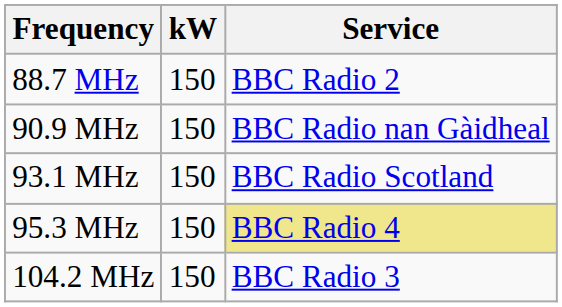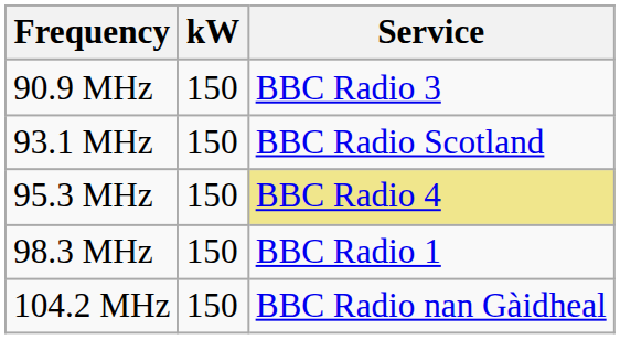 <table class="wikitable sortable">
 <tr>
 <th>Frequency</th>
 <th>kW</th>
 <th>Service</th>
 </tr>
 <tr>
-<td>88.7 <a href='#'>MHz</a></td>
-<td>150</td>
-<td><a href='#'>BBC Radio 2</a></td>
-</tr>
-<tr>
 <td>90.9 MHz</td>
 <td>150</td>
-<td><a href='#'>BBC Radio nan Gàidheal</a></td>
+<td><a href='#'>BBC Radio 3</a></td>
 </tr>
 <tr>
 <td>93.1 MHz</td>
 <td>150</td>
 <td><a href='#'>BBC Radio Scotland</a></td>
 </tr>
 <tr>
 <td>95.3 MHz</td>
 <td>150</td>
 <td style="background: khaki;"><a href='#'>BBC Radio 4</a></td>
 </tr>
 <tr>
+<td>98.3 MHz</td>
+<td>150</td>
+<td><a href='#'>BBC Radio 1</a></td>
+</tr>
+<tr>
 <td>104.2 MHz</td>
 <td>150</td>
-<td><a href='#'>BBC Radio 3</a></td>
+<td><a href='#'>BBC Radio nan Gàidheal</a></td>
 </tr>
 </table>
